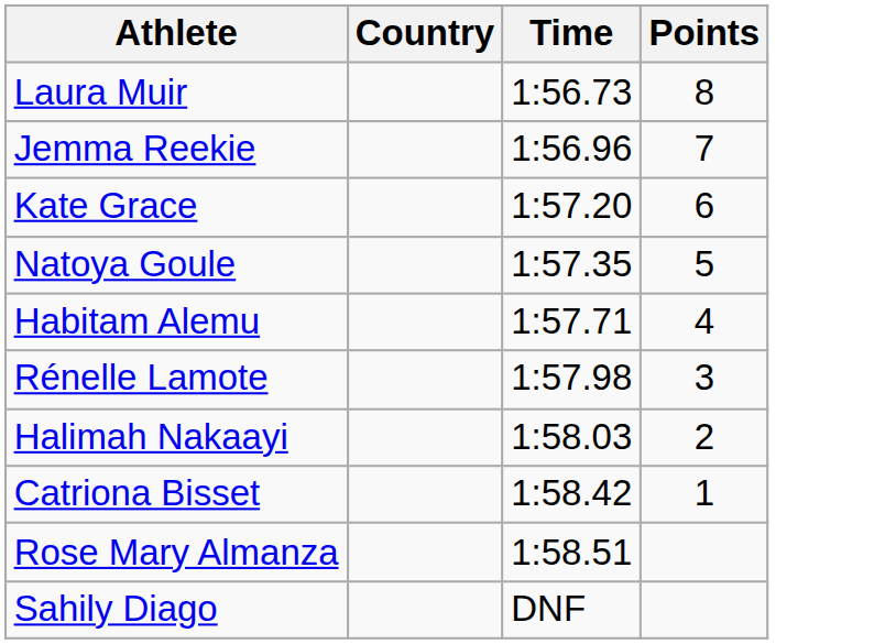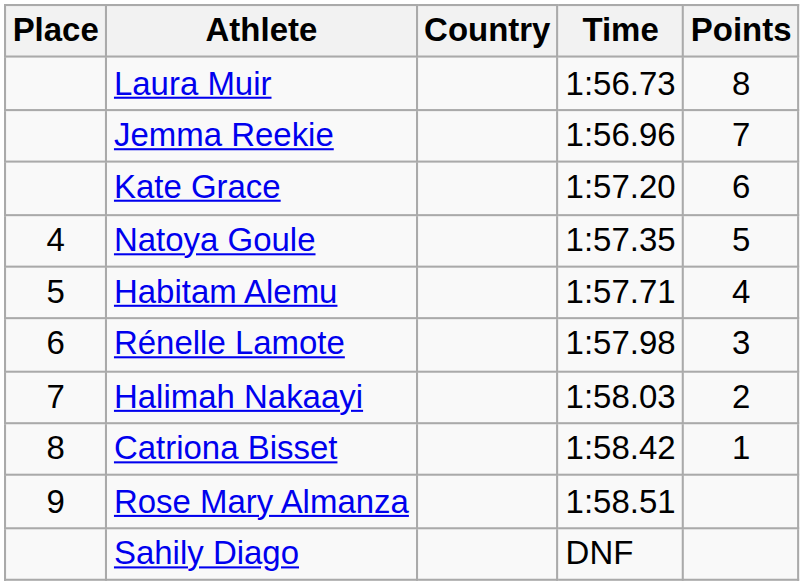 <table class="wikitable">
 <tr>
+<th>Place</th>
 <th>Athlete</th>
 <th>Country</th>
 <th>Time</th>
 <th>Points</th>
 </tr>
 <tr>
+<td align=center></td>
 <td><a href='#'>Laura Muir</a></td>
 <td></td>
 <td>1:56.73</td>
 <td align=center>8</td>
 </tr>
 <tr>
+<td align=center></td>
 <td><a href='#'>Jemma Reekie</a></td>
 <td></td>
 <td>1:56.96</td>
 <td align=center>7</td>
 </tr>
 <tr>
+<td align=center></td>
 <td><a href='#'>Kate Grace</a></td>
 <td></td>
 <td>1:57.20</td>
 <td align=center>6</td>
 </tr>
 <tr>
+<td align=center>4</td>
 <td><a href='#'>Natoya Goule</a></td>
 <td></td>
 <td>1:57.35</td>
 <td align=center>5</td>
 </tr>
 <tr>
+<td align=center>5</td>
 <td><a href='#'>Habitam Alemu</a></td>
 <td></td>
 <td>1:57.71</td>
 <td align=center>4</td>
 </tr>
 <tr>
+<td align=center>6</td>
 <td><a href='#'>Rénelle Lamote</a></td>
 <td></td>
 <td>1:57.98</td>
 <td align=center>3</td>
 </tr>
 <tr>
+<td align=center>7</td>
 <td><a href='#'>Halimah Nakaayi</a></td>
 <td></td>
 <td>1:58.03</td>
 <td align=center>2</td>
 </tr>
 <tr>
+<td align=center>8</td>
 <td><a href='#'>Catriona Bisset</a></td>
 <td></td>
 <td>1:58.42</td>
 <td align=center>1</td>
 </tr>
 <tr>
+<td align=center>9</td>
 <td><a href='#'>Rose Mary Almanza</a></td>
 <td></td>
 <td>1:58.51</td>
 <td align=center></td>
 </tr>
 <tr>
+<td align=center></td>
 <td><a href='#'>Sahily Diago</a></td>
 <td></td>
 <td>DNF</td>
 <td align=center></td>
 </tr>
 </table>
